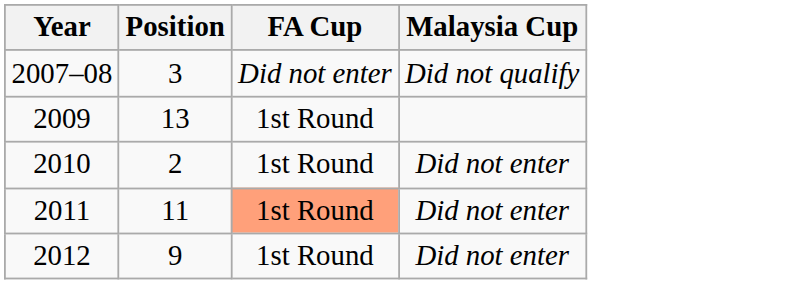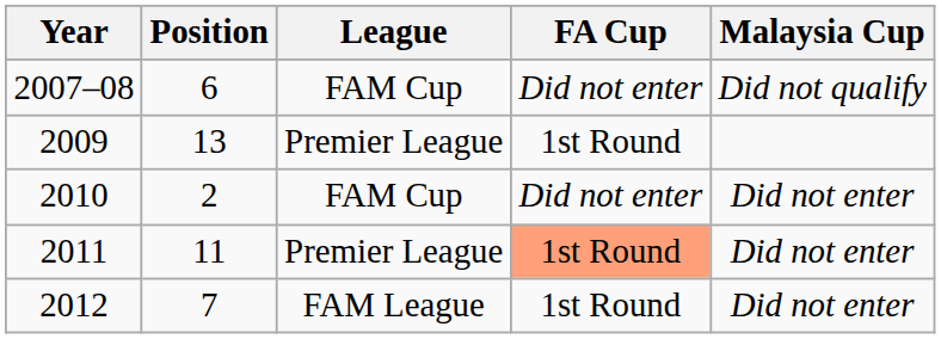 <table class="wikitable float-right">
 <tr>
 <th>Year</th>
 <th>Position</th>
+<th>League</th>
 <th>FA Cup</th>
 <th>Malaysia Cup</th>
 </tr>
 <tr>
 <td valign="middle" align="center">2007–08</td>
-<td valign="middle" align="center">3</td>
+<td valign="middle" align="center">6</td>
+<td valign="middle" align="center">FAM Cup</td>
 <td valign="middle" align="center"><em>Did not enter</em></td>
 <td valign="middle" align="center"><em>Did not qualify</em></td>
 </tr>
 <tr>
 <td valign="middle" align="center">2009</td>
 <td valign="middle" align="center">13</td>
+<td valign="middle" align="center">Premier League</td>
 <td valign="middle" align="center">1st Round</td>
 <td valign="middle" align="center"></td>
 </tr>
 <tr>
 <td valign="middle" align="center">2010</td>
 <td valign="middle" align="center">2</td>
-<td valign="middle" align="center">1st Round</td>
+<td valign="middle" align="center">FAM Cup</td>
+<td valign="middle" align="center"><em>Did not enter</em></td>
 <td valign="middle" align="center"><em>Did not enter</em></td>
 </tr>
 <tr>
 <td valign="middle" align="center">2011</td>
 <td valign="middle" align="center">11</td>
+<td valign="middle" align="center">Premier League</td>
 <td valign="middle" align="center" style="background: lightsalmon;">1st Round</td>
 <td valign="middle" align="center"><em>Did not enter</em></td>
 </tr>
 <tr>
 <td valign="middle" align="center">2012</td>
-<td valign="middle" align="center">9</td>
+<td valign="middle" align="center">7</td>
+<td valign="middle" align="center">FAM League</td>
 <td valign="middle" align="center">1st Round</td>
 <td valign="middle" align="center"><em>Did not enter</em></td>
 </tr>
 </table>
